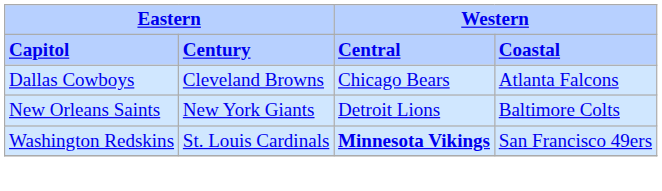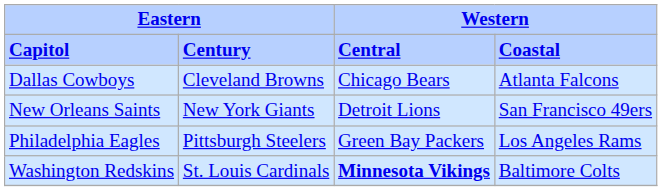 <table class="wikitable">
 <tr>
 <th colspan="2" style="background-color: #B7D0FF;"><strong><a href='#'>Eastern</a></strong></th>
 <th colspan="2" style="background-color: #B7D0FF;"><strong><a href='#'>Western</a></strong></th>
 </tr>
 <tr>
 <td style="background-color: #B7D0FF;"><strong><a href='#'>Capitol</a></strong></td>
 <td style="background-color: #B7D0FF;"><strong><a href='#'>Century</a></strong></td>
 <td style="background-color: #B7D0FF;"><strong><a href='#'>Central</a></strong></td>
 <td style="background-color: #B7D0FF;"><strong><a href='#'>Coastal</a></strong></td>
 </tr>
 <tr>
 <td style="background-color: #D0E7FF;"><a href='#'>Dallas Cowboys</a></td>
 <td style="background-color: #D0E7FF;"><a href='#'>Cleveland Browns</a></td>
 <td style="background-color: #D0E7FF;"><a href='#'>Chicago Bears</a></td>
 <td style="background-color: #D0E7FF;"><a href='#'>Atlanta Falcons</a></td>
 </tr>
 <tr>
 <td style="background-color: #D0E7FF;"><a href='#'>New Orleans Saints</a></td>
 <td style="background-color: #D0E7FF;"><a href='#'>New York Giants</a></td>
 <td style="background-color: #D0E7FF;"><a href='#'>Detroit Lions</a></td>
-<td style="background-color: #D0E7FF;"><a href='#'>Baltimore Colts</a></td>
+<td style="background-color: #D0E7FF;"><a href='#'>San Francisco 49ers</a></td>
+</tr>
+<tr>
+<td style="background-color: #D0E7FF;"><a href='#'>Philadelphia Eagles</a></td>
+<td style="background-color: #D0E7FF;"><a href='#'>Pittsburgh Steelers</a></td>
+<td style="background-color: #D0E7FF;"><a href='#'>Green Bay Packers</a></td>
+<td style="background-color: #D0E7FF;"><a href='#'>Los Angeles Rams</a></td>
 </tr>
 <tr>
 <td style="background-color: #D0E7FF;"><a href='#'>Washington Redskins</a></td>
 <td style="background-color: #D0E7FF;"><a href='#'>St. Louis Cardinals</a></td>
 <td style="background-color: #D0E7FF;"><strong><a href='#'>Minnesota Vikings</a></strong></td>
-<td style="background-color: #D0E7FF;"><a href='#'>San Francisco 49ers</a></td>
+<td style="background-color: #D0E7FF;"><a href='#'>Baltimore Colts</a></td>
 </tr>
 <tr>
 </tr>
 </table>
